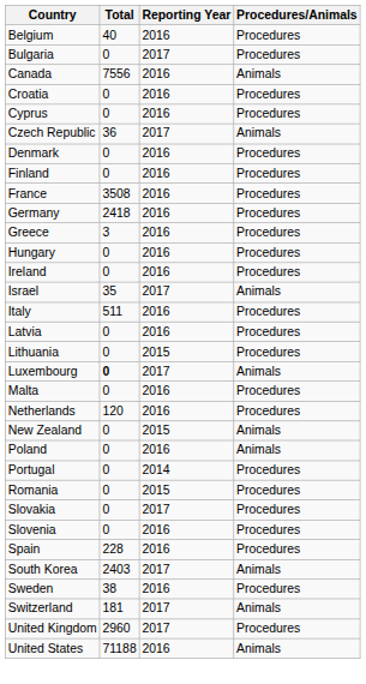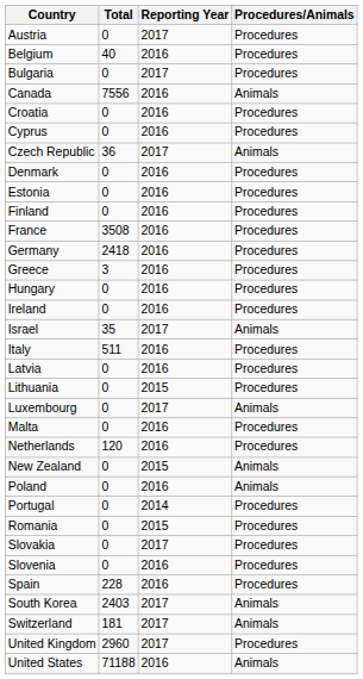 <table class="wikitable sortable">
 <tr>
 <th>Country</th>
 <th>Total</th>
 <th>Reporting Year</th>
 <th>Procedures/Animals</th>
+</tr>
+<tr>
+<td>Austria</td>
+<td>0</td>
+<td>2017</td>
+<td>Procedures</td>
 </tr>
 <tr>
 <td>Belgium</td>
 <td>40</td>
 <td>2016</td>
 <td>Procedures</td>
 </tr>
 <tr>
 <td>Bulgaria</td>
 <td>0</td>
 <td>2017</td>
 <td>Procedures</td>
 </tr>
 <tr>
 <td>Canada</td>
 <td>7556</td>
 <td>2016</td>
 <td>Animals</td>
 </tr>
 <tr>
 <td>Croatia</td>
 <td>0</td>
 <td>2016</td>
 <td>Procedures</td>
 </tr>
 <tr>
 <td>Cyprus</td>
 <td>0</td>
 <td>2016</td>
 <td>Procedures</td>
 </tr>
 <tr>
 <td>Czech Republic</td>
 <td>36</td>
 <td>2017</td>
 <td>Animals</td>
 </tr>
 <tr>
 <td>Denmark</td>
+<td>0</td>
+<td>2016</td>
+<td>Procedures</td>
+</tr>
+<tr>
+<td>Estonia</td>
 <td>0</td>
 <td>2016</td>
 <td>Procedures</td>
 </tr>
 <tr>
 <td>Finland</td>
 <td>0</td>
 <td>2016</td>
 <td>Procedures</td>
 </tr>
 <tr>
 <td>France</td>
 <td>3508</td>
 <td>2016</td>
 <td>Procedures</td>
 </tr>
 <tr>
 <td>Germany</td>
 <td>2418</td>
 <td>2016</td>
 <td>Procedures</td>
 </tr>
 <tr>
 <td>Greece</td>
 <td>3</td>
 <td>2016</td>
 <td>Procedures</td>
 </tr>
 <tr>
 <td>Hungary</td>
 <td>0</td>
 <td>2016</td>
 <td>Procedures</td>
 </tr>
 <tr>
 <td>Ireland</td>
 <td>0</td>
 <td>2016</td>
 <td>Procedures</td>
 </tr>
 <tr>
 <td>Israel</td>
 <td>35</td>
 <td>2017</td>
 <td>Animals</td>
 </tr>
 <tr>
 <td>Italy</td>
 <td>511</td>
 <td>2016</td>
 <td>Procedures</td>
 </tr>
 <tr>
 <td>Latvia</td>
 <td>0</td>
 <td>2016</td>
 <td>Procedures</td>
 </tr>
 <tr>
 <td>Lithuania</td>
 <td>0</td>
 <td>2015</td>
 <td>Procedures</td>
 </tr>
 <tr>
 <td>Luxembourg</td>
-<td><strong>0</strong></td>
+<td>0</td>
 <td>2017</td>
 <td>Animals</td>
 </tr>
 <tr>
 <td>Malta</td>
 <td>0</td>
 <td>2016</td>
 <td>Procedures</td>
 </tr>
 <tr>
 <td>Netherlands</td>
 <td>120</td>
 <td>2016</td>
 <td>Procedures</td>
 </tr>
 <tr>
 <td>New Zealand</td>
 <td>0</td>
 <td>2015</td>
 <td>Animals</td>
 </tr>
 <tr>
 <td>Poland</td>
 <td>0</td>
 <td>2016</td>
 <td>Animals</td>
 </tr>
 <tr>
 <td>Portugal</td>
 <td>0</td>
 <td>2014</td>
 <td>Procedures</td>
 </tr>
 <tr>
 <td>Romania</td>
 <td>0</td>
 <td>2015</td>
 <td>Procedures</td>
 </tr>
 <tr>
 <td>Slovakia</td>
 <td>0</td>
 <td>2017</td>
 <td>Procedures</td>
 </tr>
 <tr>
 <td>Slovenia</td>
 <td>0</td>
 <td>2016</td>
 <td>Procedures</td>
 </tr>
 <tr>
 <td>Spain</td>
 <td>228</td>
 <td>2016</td>
 <td>Procedures</td>
 </tr>
 <tr>
 <td>South Korea</td>
 <td>2403</td>
 <td>2017</td>
 <td>Animals</td>
 </tr>
 <tr>
-<td>Sweden</td>
-<td>38</td>
-<td>2016</td>
-<td>Procedures</td>
-</tr>
-<tr>
 <td>Switzerland</td>
 <td>181</td>
 <td>2017</td>
 <td>Animals</td>
 </tr>
 <tr>
 <td>United Kingdom</td>
 <td>2960</td>
 <td>2017</td>
 <td>Procedures</td>
 </tr>
 <tr>
 <td>United States</td>
 <td>71188</td>
 <td>2016</td>
 <td>Animals</td>
 </tr>
 </table>
